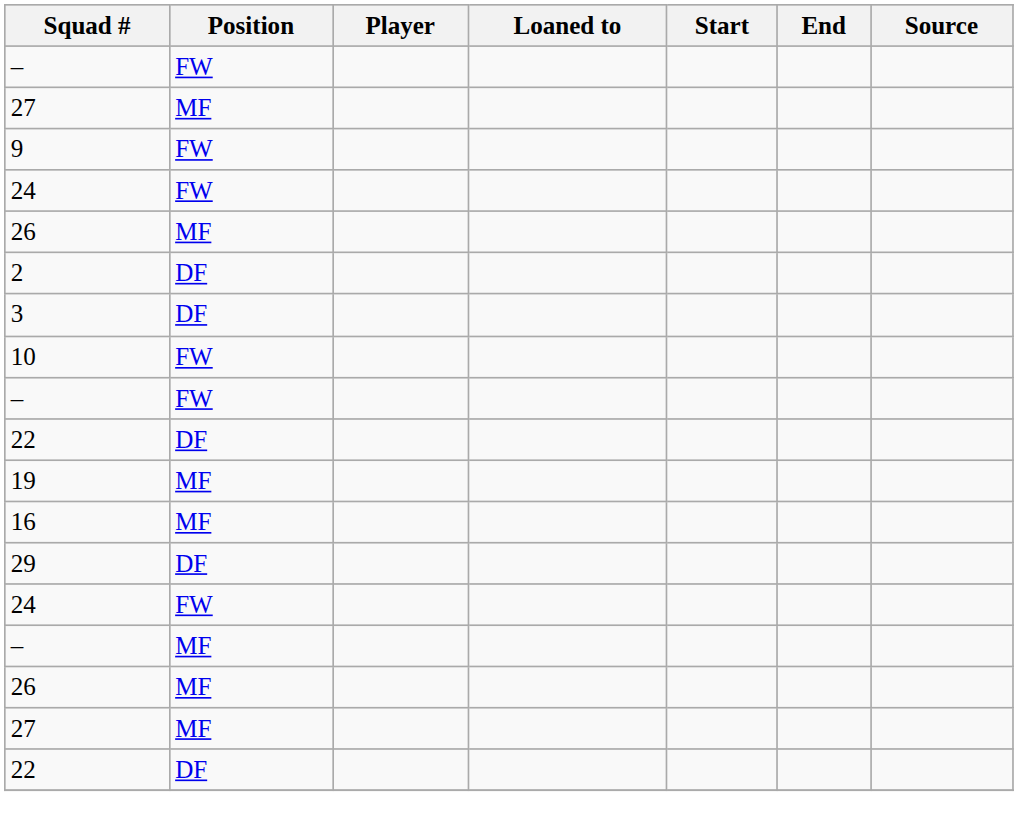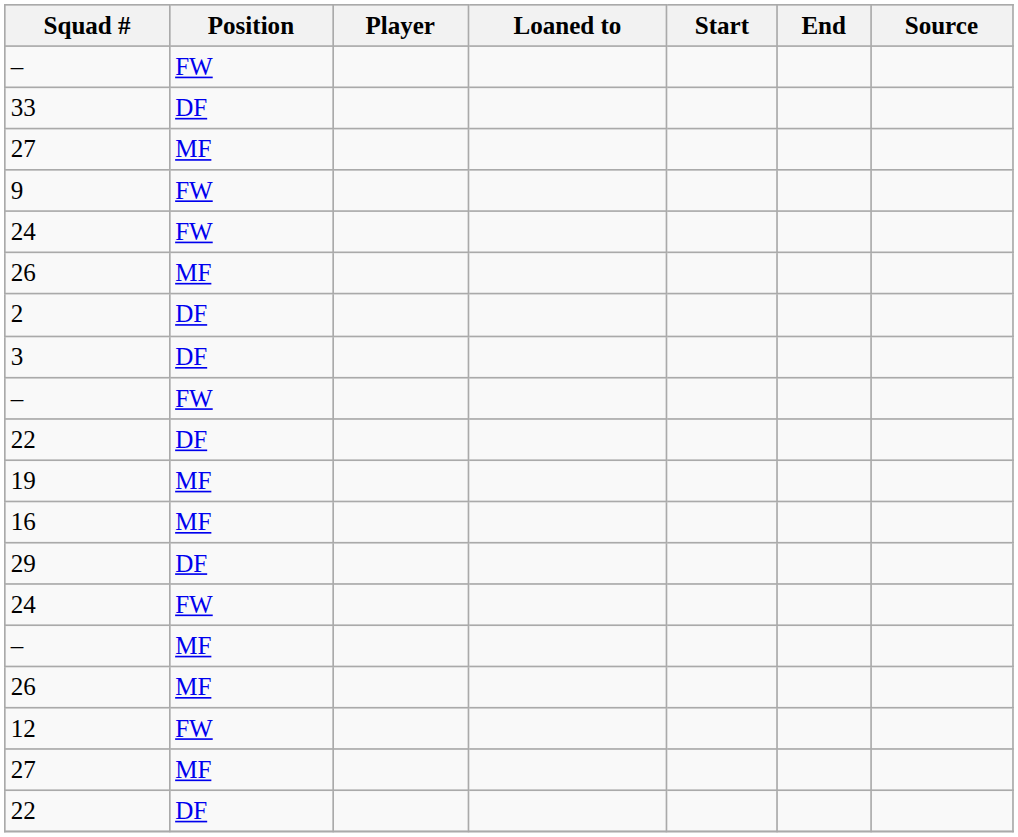 <table width=98% class="wikitable sortable" style="text-align:center; font-size:95%; text-align:left">
 <tr>
 <th>Squad #</th>
 <th>Position</th>
 <th>Player</th>
 <th>Loaned to</th>
 <th>Start</th>
 <th>End</th>
 <th>Source</th>
 </tr>
 <tr>
 <td>–</td>
 <td><a href='#'>FW</a></td>
+<td></td>
+<td></td>
+<td></td>
+<td></td>
+<td></td>
+</tr>
+<tr>
+<td>33</td>
+<td><a href='#'>DF</a></td>
 <td></td>
 <td></td>
 <td></td>
 <td></td>
 <td></td>
 </tr>
 <tr>
 <td>27</td>
 <td><a href='#'>MF</a></td>
 <td></td>
 <td></td>
 <td></td>
 <td></td>
 <td></td>
 </tr>
 <tr>
 <td>9</td>
 <td><a href='#'>FW</a></td>
 <td></td>
 <td></td>
 <td></td>
 <td></td>
 <td></td>
 </tr>
 <tr>
 <td>24</td>
 <td><a href='#'>FW</a></td>
 <td></td>
 <td></td>
 <td></td>
 <td></td>
 <td></td>
 </tr>
 <tr>
 <td>26</td>
 <td><a href='#'>MF</a></td>
 <td></td>
 <td></td>
 <td></td>
 <td></td>
 <td></td>
 </tr>
 <tr>
 <td>2</td>
 <td><a href='#'>DF</a></td>
 <td></td>
 <td></td>
 <td></td>
 <td></td>
 <td></td>
 </tr>
 <tr>
 <td>3</td>
 <td><a href='#'>DF</a></td>
-<td></td>
-<td></td>
-<td></td>
-<td></td>
-<td></td>
-</tr>
-<tr>
-<td>10</td>
-<td><a href='#'>FW</a></td>
 <td></td>
 <td></td>
 <td></td>
 <td></td>
 <td></td>
 </tr>
 <tr>
 <td>–</td>
 <td><a href='#'>FW</a></td>
 <td></td>
 <td></td>
 <td></td>
 <td></td>
 <td></td>
 </tr>
 <tr>
 <td>22</td>
 <td><a href='#'>DF</a></td>
 <td></td>
 <td></td>
 <td></td>
 <td></td>
 <td></td>
 </tr>
 <tr>
 <td>19</td>
 <td><a href='#'>MF</a></td>
 <td></td>
 <td></td>
 <td></td>
 <td></td>
 <td></td>
 </tr>
 <tr>
 <td>16</td>
 <td><a href='#'>MF</a></td>
 <td></td>
 <td></td>
 <td></td>
 <td></td>
 <td></td>
 </tr>
 <tr>
 <td>29</td>
 <td><a href='#'>DF</a></td>
 <td></td>
 <td></td>
 <td></td>
 <td></td>
 <td></td>
 </tr>
 <tr>
 <td>24</td>
 <td><a href='#'>FW</a></td>
 <td></td>
 <td></td>
 <td></td>
 <td></td>
 <td></td>
 </tr>
 <tr>
 <td>–</td>
 <td><a href='#'>MF</a></td>
 <td></td>
 <td></td>
 <td></td>
 <td></td>
 <td></td>
 </tr>
 <tr>
 <td>26</td>
 <td><a href='#'>MF</a></td>
 <td></td>
 <td></td>
 <td></td>
 <td></td>
 <td></td>
 </tr>
 <tr>
+<td>12</td>
+<td><a href='#'>FW</a></td>
+<td></td>
+<td></td>
+<td></td>
+<td></td>
+<td></td>
+</tr>
+<tr>
 <td>27</td>
 <td><a href='#'>MF</a></td>
 <td></td>
 <td></td>
 <td></td>
 <td></td>
 <td></td>
 </tr>
 <tr>
 <td>22</td>
 <td><a href='#'>DF</a></td>
 <td></td>
 <td></td>
 <td></td>
 <td></td>
 <td></td>
 </tr>
 <tr>
 </tr>
 </table>
